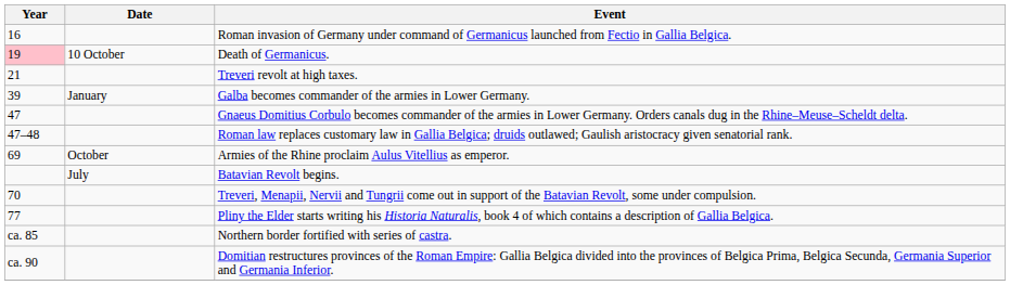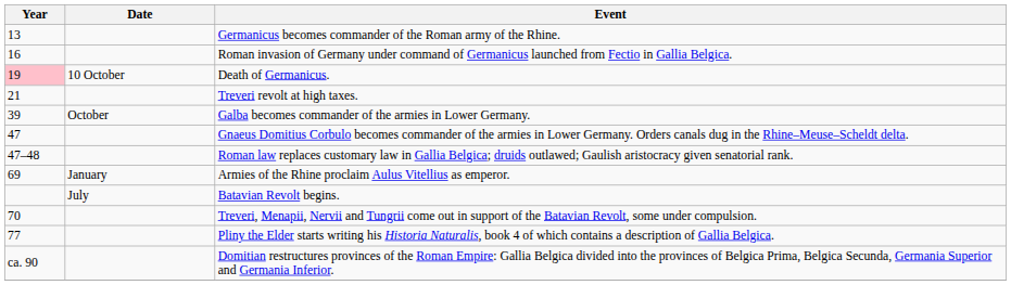 <table class="wikitable" width="100%">
 <tr>
 <th style="width:6%">Year</th>
 <th style="width:15%">Date</th>
 <th>Event</th>
+</tr>
+<tr>
+<td>13</td>
+<td></td>
+<td><a href='#'>Germanicus</a> becomes commander of the Roman army of the Rhine.</td>
 </tr>
 <tr>
 <td>16</td>
 <td></td>
 <td>Roman invasion of Germany under command of <a href='#'>Germanicus</a> launched from <a href='#'>Fectio</a> in <a href='#'>Gallia Belgica</a>.</td>
 </tr>
 <tr>
 <td style="background: pink;">19</td>
 <td>10 October</td>
 <td>Death of <a href='#'>Germanicus</a>.</td>
 </tr>
 <tr>
 <td>21</td>
 <td></td>
 <td><a href='#'>Treveri</a> revolt at high taxes.</td>
 </tr>
 <tr>
 <td>39</td>
-<td>January</td>
+<td>October</td>
 <td><a href='#'>Galba</a> becomes commander of the armies in Lower Germany.</td>
 </tr>
 <tr>
 <td>47</td>
 <td></td>
 <td><a href='#'>Gnaeus Domitius Corbulo</a> becomes commander of the armies in Lower Germany. Orders canals dug in the <a href='#'>Rhine–Meuse–Scheldt delta</a>.</td>
 </tr>
 <tr>
 <td>47–48</td>
 <td></td>
 <td><a href='#'>Roman law</a> replaces customary law in <a href='#'>Gallia Belgica</a>; <a href='#'>druids</a> outlawed; Gaulish aristocracy given senatorial rank.</td>
 </tr>
 <tr>
 <td>69</td>
-<td>October</td>
+<td>January</td>
 <td>Armies of the Rhine proclaim <a href='#'>Aulus Vitellius</a> as emperor.</td>
 </tr>
 <tr>
 <td></td>
 <td>July</td>
 <td><a href='#'>Batavian Revolt</a> begins.</td>
 </tr>
 <tr>
 <td>70</td>
 <td></td>
 <td><a href='#'>Treveri</a>, <a href='#'>Menapii</a>, <a href='#'>Nervii</a> and <a href='#'>Tungrii</a> come out in support of the <a href='#'>Batavian Revolt</a>, some under compulsion.</td>
 </tr>
 <tr>
 <td>77</td>
 <td></td>
 <td><a href='#'>Pliny the Elder</a> starts writing his <em><a href='#'>Historia Naturalis</a></em>, book 4 of which contains a description of <a href='#'>Gallia Belgica</a>.</td>
 </tr>
 <tr>
-<td>ca. 85</td>
-<td></td>
-<td>Northern border fortified with series of <a href='#'>castra</a>.</td>
-</tr>
-<tr>
 <td>ca. 90</td>
 <td></td>
 <td><a href='#'>Domitian</a> restructures provinces of the <a href='#'>Roman Empire</a>: Gallia Belgica divided into the provinces of Belgica Prima, Belgica Secunda, <a href='#'>Germania Superior</a> and <a href='#'>Germania Inferior</a>.</td>
 </tr>
 <tr>
 </tr>
 </table>
